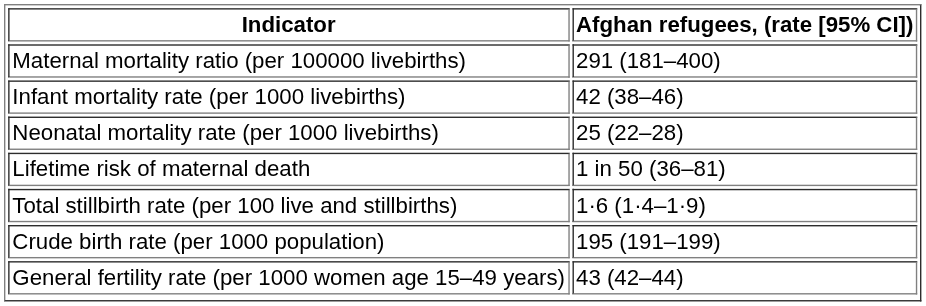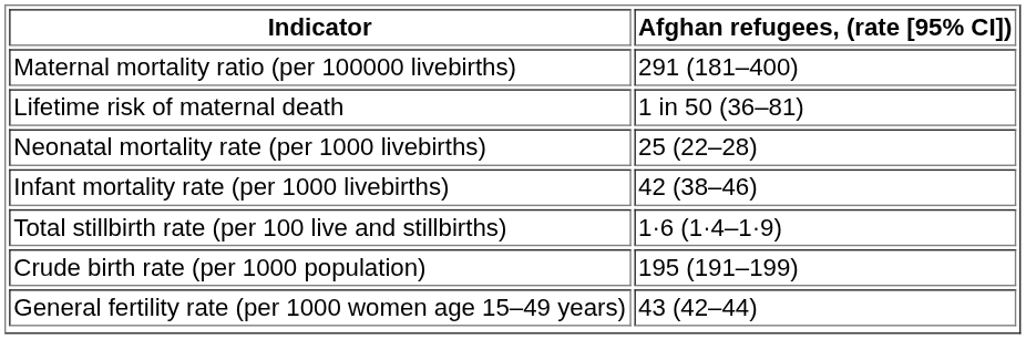 <table border="1"  cellpadding="2">
 <tr --->
 <th scope="col" width="width:20em;">Indicator</th>
 <th scope="col" width="width:20em;">Afghan refugees, (rate [95% CI])</th>
 </tr>
 <tr>
 <td>Maternal mortality ratio (per 100000 livebirths)</td>
 <td>291 (181–400)</td>
 </tr>
 <tr>
-<td>Infant mortality rate (per 1000 livebirths)</td>
-<td>42 (38–46)</td>
+<td>Lifetime risk of maternal death</td>
+<td>1 in 50 (36–81)</td>
 </tr>
 <tr>
 <td>Neonatal mortality rate (per 1000 livebirths)</td>
 <td>25 (22–28)</td>
 </tr>
 <tr>
-<td>Lifetime risk of maternal death</td>
-<td>1 in 50 (36–81)</td>
+<td>Infant mortality rate (per 1000 livebirths)</td>
+<td>42 (38–46)</td>
 </tr>
 <tr>
 <td>Total stillbirth rate (per 100 live and stillbirths)</td>
 <td>1·6 (1·4–1·9)</td>
 </tr>
 <tr>
 <td>Crude birth rate (per 1000 population)</td>
 <td>195 (191–199)</td>
 </tr>
 <tr>
 <td>General fertility rate (per 1000 women age 15–49 years)</td>
 <td>43 (42–44)</td>
 </tr>
 <tr --->
 </tr>
 </table>
